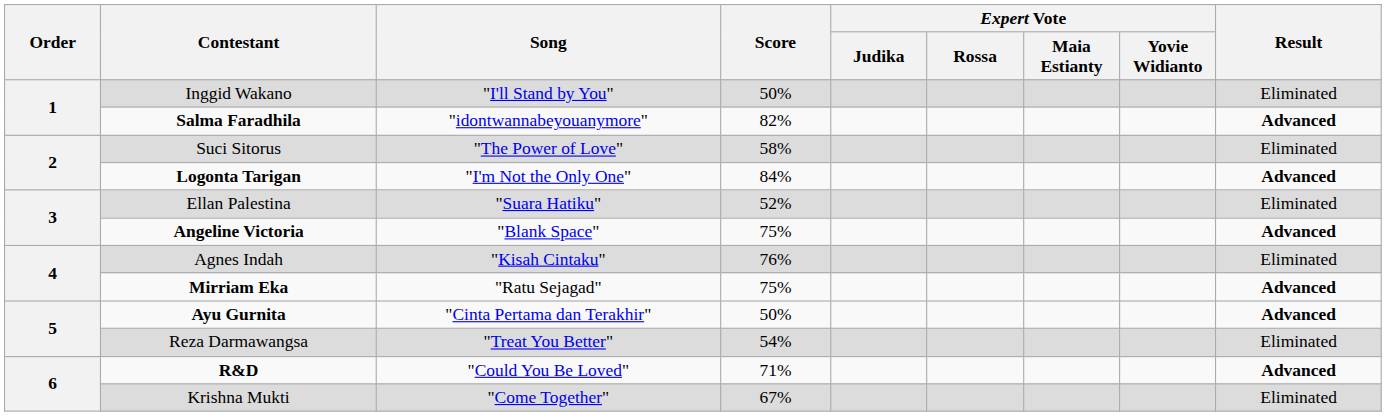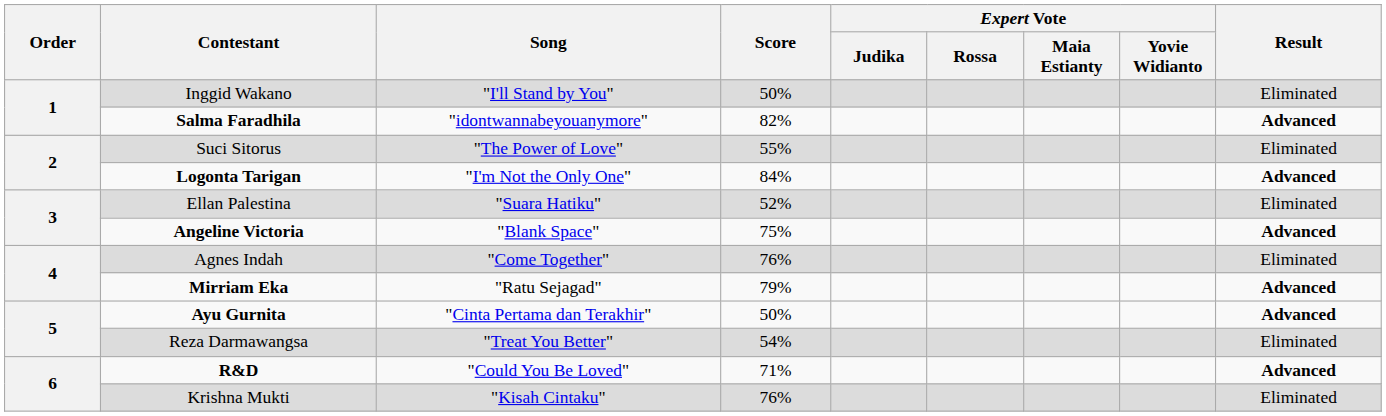 <table class="wikitable" style="text-align:center; width:100%;">
 <tr>
 <th scope="col" rowspan="2" style="width:7%;">Order</th>
 <th scope="col" rowspan="2" style="width:20%;">Contestant</th>
 <th scope="col" rowspan="2" style="width:25%;">Song</th>
 <th rowspan="2" style="width:8%">Score</th>
 <th scope="col" colspan="4" style="width:28%;"><em>Expert</em> Vote</th>
 <th rowspan="2" style="width:12%">Result</th>
 </tr>
 <tr>
 <th style="width:07%;">Judika</th>
 <th style="width:07%;">Rossa</th>
 <th style="width:07%;">Maia Estianty</th>
 <th style="width:07%;">Yovie Widianto</th>
 </tr>
 <tr style="background:#DCDCDC;">
 <th rowspan="2">1</th>
 <td>Inggid Wakano</td>
 <td>"<a href='#'>I'll Stand by You</a>"</td>
 <td>50%</td>
 <td></td>
 <td></td>
 <td></td>
 <td></td>
 <td>Eliminated</td>
 </tr>
 <tr>
 <td><strong>Salma Faradhila</strong></td>
 <td>"<a href='#'>idontwannabeyouanymore</a>"</td>
 <td>82%</td>
 <td></td>
 <td></td>
 <td></td>
 <td></td>
 <td><strong>Advanced</strong></td>
 </tr>
 <tr style="background:#DCDCDC;">
 <th rowspan="2">2</th>
 <td>Suci Sitorus</td>
 <td>"<a href='#'>The Power of Love</a>"</td>
-<td>58%</td>
+<td>55%</td>
 <td></td>
 <td></td>
 <td></td>
 <td></td>
 <td>Eliminated</td>
 </tr>
 <tr>
 <td><strong>Logonta Tarigan</strong></td>
 <td>"<a href='#'>I'm Not the Only One</a>"</td>
 <td>84%</td>
 <td></td>
 <td></td>
 <td></td>
 <td></td>
 <td><strong>Advanced</strong></td>
 </tr>
 <tr style="background:#DCDCDC;">
 <th rowspan="2">3</th>
 <td>Ellan Palestina</td>
 <td>"<a href='#'>Suara Hatiku</a>"</td>
 <td>52%</td>
 <td></td>
 <td></td>
 <td></td>
 <td></td>
 <td>Eliminated</td>
 </tr>
 <tr>
 <td><strong>Angeline Victoria</strong></td>
 <td>"<a href='#'>Blank Space</a>"</td>
 <td>75%</td>
 <td></td>
 <td></td>
 <td></td>
 <td></td>
 <td><strong>Advanced</strong></td>
 </tr>
 <tr style="background:#DCDCDC;">
 <th rowspan="2">4</th>
 <td>Agnes Indah</td>
-<td>"<a href='#'>Kisah Cintaku</a>"</td>
+<td>"<a href='#'>Come Together</a>"</td>
 <td>76%</td>
 <td></td>
 <td></td>
 <td></td>
 <td></td>
 <td>Eliminated</td>
 </tr>
 <tr>
 <td><strong>Mirriam Eka</strong></td>
 <td>"Ratu Sejagad"</td>
-<td>75%</td>
+<td>79%</td>
 <td></td>
 <td></td>
 <td></td>
 <td></td>
 <td><strong>Advanced</strong></td>
 </tr>
 <tr>
 <th rowspan="2">5</th>
 <td><strong>Ayu Gurnita</strong></td>
 <td>"<a href='#'>Cinta Pertama dan Terakhir</a>"</td>
 <td>50%</td>
 <td></td>
 <td></td>
 <td></td>
 <td></td>
 <td><strong>Advanced</strong></td>
 </tr>
 <tr style="background:#DCDCDC;">
 <td>Reza Darmawangsa</td>
 <td>"<a href='#'>Treat You Better</a>"</td>
 <td>54%</td>
 <td></td>
 <td></td>
 <td></td>
 <td></td>
 <td>Eliminated</td>
 </tr>
 <tr>
 <th rowspan="2">6</th>
 <td><strong>R&D</strong></td>
 <td>"<a href='#'>Could You Be Loved</a>"</td>
 <td>71%</td>
 <td></td>
 <td></td>
 <td></td>
 <td></td>
 <td><strong>Advanced</strong></td>
 </tr>
 <tr style="background:#DCDCDC;">
 <td>Krishna Mukti</td>
-<td>"<a href='#'>Come Together</a>"</td>
-<td>67%</td>
+<td>"<a href='#'>Kisah Cintaku</a>"</td>
+<td>76%</td>
 <td></td>
 <td></td>
 <td></td>
 <td></td>
 <td>Eliminated</td>
 </tr>
 </table>
